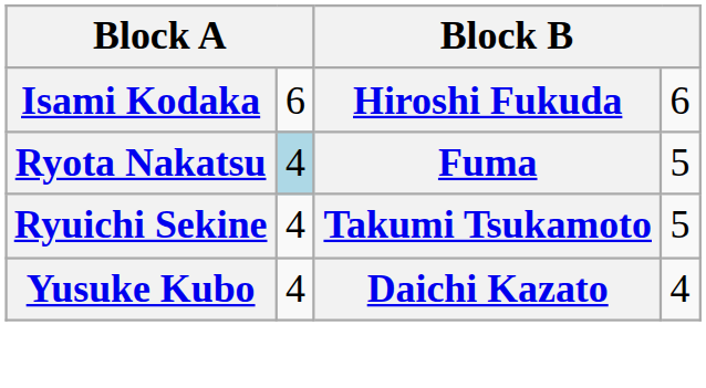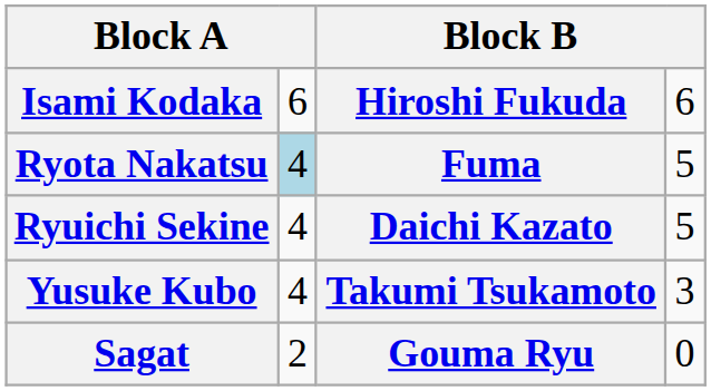 <table class="wikitable" style="margin: 1em auto 1em auto;text-align:center">
 <tr>
 <th colspan=2>Block A</th>
 <th colspan=2>Block B</th>
 </tr>
 <tr>
 <th><a href='#'>Isami Kodaka</a></th>
 <td>6</td>
 <th><a href='#'>Hiroshi Fukuda</a></th>
 <td>6</td>
 </tr>
 <tr>
 <th><a href='#'>Ryota Nakatsu</a></th>
 <td style="background: lightblue;">4</td>
 <th><a href='#'>Fuma</a></th>
 <td>5</td>
 </tr>
 <tr>
 <th><a href='#'>Ryuichi Sekine</a></th>
 <td>4</td>
-<th><a href='#'>Takumi Tsukamoto</a></th>
+<th><a href='#'>Daichi Kazato</a></th>
 <td>5</td>
 </tr>
 <tr>
 <th><a href='#'>Yusuke Kubo</a></th>
 <td>4</td>
-<th><a href='#'>Daichi Kazato</a></th>
-<td>4</td>
+<th><a href='#'>Takumi Tsukamoto</a></th>
+<td>3</td>
+</tr>
+<tr>
+<th><a href='#'>Sagat</a></th>
+<td>2</td>
+<th><a href='#'>Gouma Ryu</a></th>
+<td>0</td>
 </tr>
 </table>
